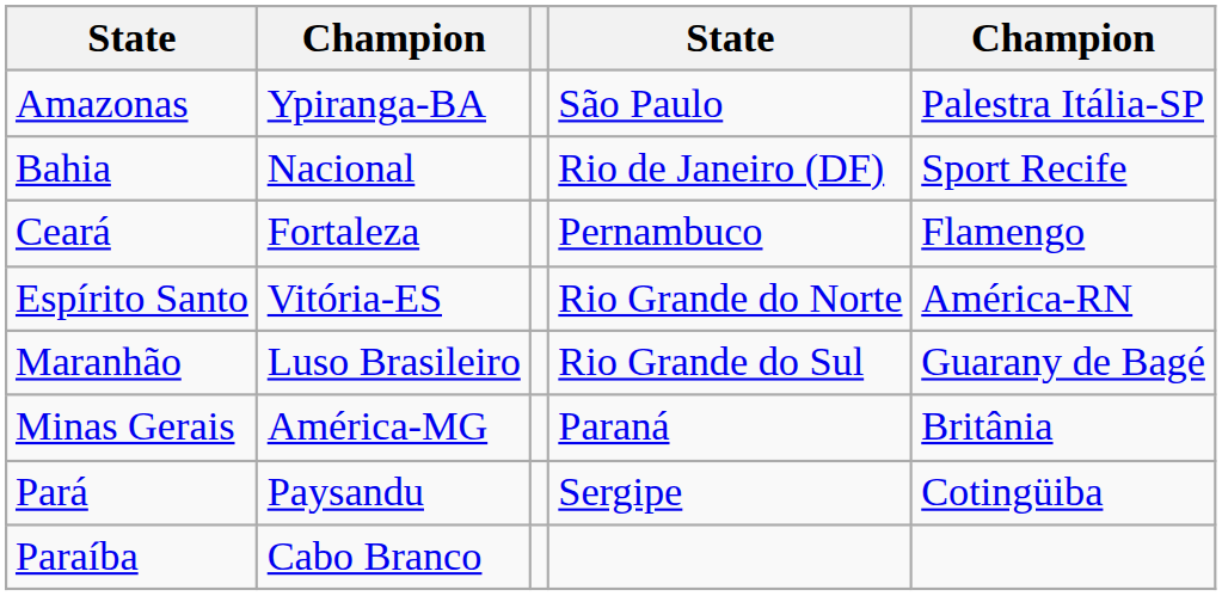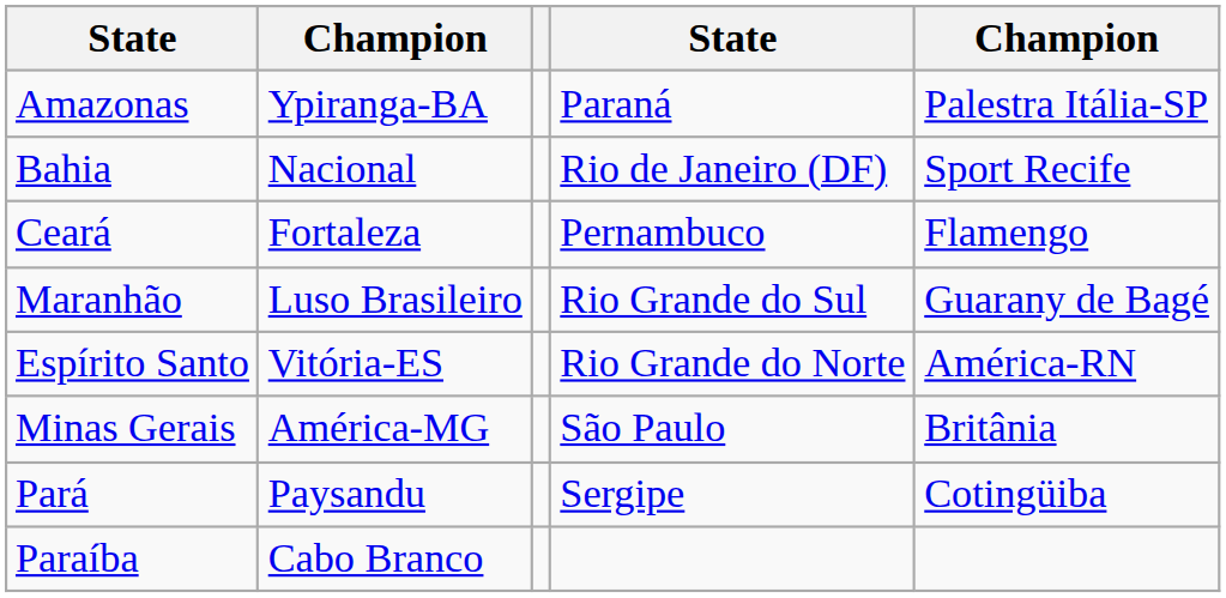 <table class="wikitable">
 <tr>
 <th>State</th>
 <th>Champion</th>
 <th></th>
 <th>State</th>
 <th>Champion</th>
 </tr>
 <tr>
 <td><a href='#'>Amazonas</a></td>
 <td><a href='#'>Ypiranga-BA</a></td>
 <td></td>
-<td><a href='#'>São Paulo</a></td>
+<td><a href='#'>Paraná</a></td>
 <td><a href='#'>Palestra Itália-SP</a></td>
 </tr>
 <tr>
 <td><a href='#'>Bahia</a></td>
 <td><a href='#'>Nacional</a></td>
 <td></td>
 <td><a href='#'>Rio de Janeiro (DF)</a></td>
 <td><a href='#'>Sport Recife</a></td>
 </tr>
 <tr>
 <td><a href='#'>Ceará</a></td>
 <td><a href='#'>Fortaleza</a></td>
 <td></td>
 <td><a href='#'>Pernambuco</a></td>
 <td><a href='#'>Flamengo</a></td>
 </tr>
 <tr>
+<td><a href='#'>Maranhão</a></td>
+<td><a href='#'>Luso Brasileiro</a></td>
+<td></td>
+<td><a href='#'>Rio Grande do Sul</a></td>
+<td><a href='#'>Guarany de Bagé</a></td>
+</tr>
+<tr>
 <td><a href='#'>Espírito Santo</a></td>
 <td><a href='#'>Vitória-ES</a></td>
 <td></td>
 <td><a href='#'>Rio Grande do Norte</a></td>
 <td><a href='#'>América-RN</a></td>
 </tr>
 <tr>
-<td><a href='#'>Maranhão</a></td>
-<td><a href='#'>Luso Brasileiro</a></td>
-<td></td>
-<td><a href='#'>Rio Grande do Sul</a></td>
-<td><a href='#'>Guarany de Bagé</a></td>
-</tr>
-<tr>
 <td><a href='#'>Minas Gerais</a></td>
 <td><a href='#'>América-MG</a></td>
 <td></td>
-<td><a href='#'>Paraná</a></td>
+<td><a href='#'>São Paulo</a></td>
 <td><a href='#'>Britânia</a></td>
 </tr>
 <tr>
 <td><a href='#'>Pará</a></td>
 <td><a href='#'>Paysandu</a></td>
 <td></td>
 <td><a href='#'>Sergipe</a></td>
 <td><a href='#'>Cotingüiba</a></td>
 </tr>
 <tr>
 <td><a href='#'>Paraíba</a></td>
 <td><a href='#'>Cabo Branco</a></td>
 <td></td>
 <td></td>
 <td></td>
 </tr>
 </table>
